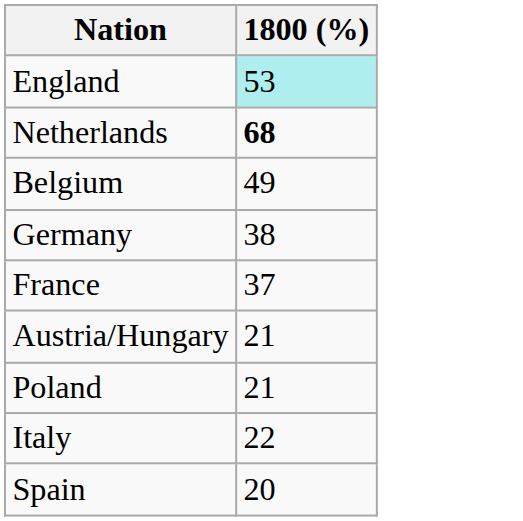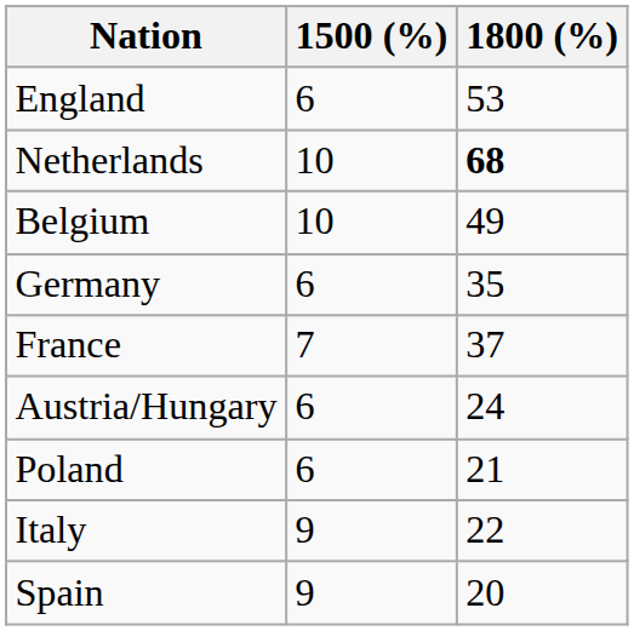 <table class="wikitable">
 <tr>
 <th>Nation</th>
+<th>1500 (%)</th>
 <th>1800 (%)</th>
 </tr>
 <tr>
 <td>England</td>
-<td style="background: paleturquoise;">53</td>
+<td>6</td>
+<td>53</td>
 </tr>
 <tr>
 <td>Netherlands</td>
+<td>10</td>
 <td><strong>68</strong></td>
 </tr>
 <tr>
 <td>Belgium</td>
+<td>10</td>
 <td>49</td>
 </tr>
 <tr>
 <td>Germany</td>
-<td>38</td>
+<td>6</td>
+<td>35</td>
 </tr>
 <tr>
 <td>France</td>
+<td>7</td>
 <td>37</td>
 </tr>
 <tr>
 <td>Austria/Hungary</td>
-<td>21</td>
+<td>6</td>
+<td>24</td>
 </tr>
 <tr>
 <td>Poland</td>
+<td>6</td>
 <td>21</td>
 </tr>
 <tr>
 <td>Italy</td>
+<td>9</td>
 <td>22</td>
 </tr>
 <tr>
 <td>Spain</td>
+<td>9</td>
 <td>20</td>
 </tr>
 </table>
